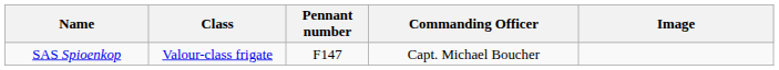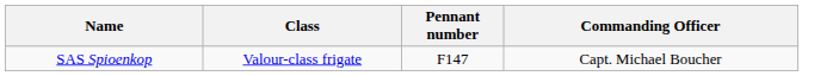 <table class="wikitable" style="text-align:center">
 <tr style="background:#cccccc">
 <th scope="col" style="width: 200px;">Name</th>
 <th scope="col" style="width: 200px;">Class</th>
 <th scope="col" style="width: 100px;">Pennant number</th>
 <th scope="col" style="width: 300px;">Commanding Officer</th>
-<th scope="col" style="width: 300px;">Image</th>
 </tr>
 <tr>
 <td><a href='#'>SAS <em>Spioenkop</em></a></td>
 <td><a href='#'>Valour-class frigate</a></td>
 <td>F147</td>
 <td>Capt. Michael Boucher</td>
-<td></td>
 </tr>
 </table>
